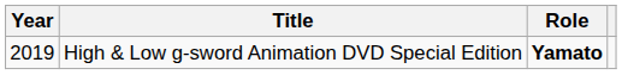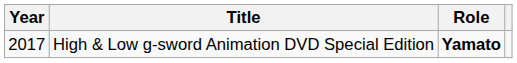 <table class="wikitable sortable">
 <tr>
 <th>Year</th>
 <th>Title</th>
 <th>Role</th>
 <th class="unsortable"></th>
 </tr>
 <tr>
-<td>2019</td>
+<td>2017</td>
 <td>High & Low g-sword Animation DVD Special Edition</td>
 <td><strong>Yamato</strong></td>
 </tr>
 </table>
